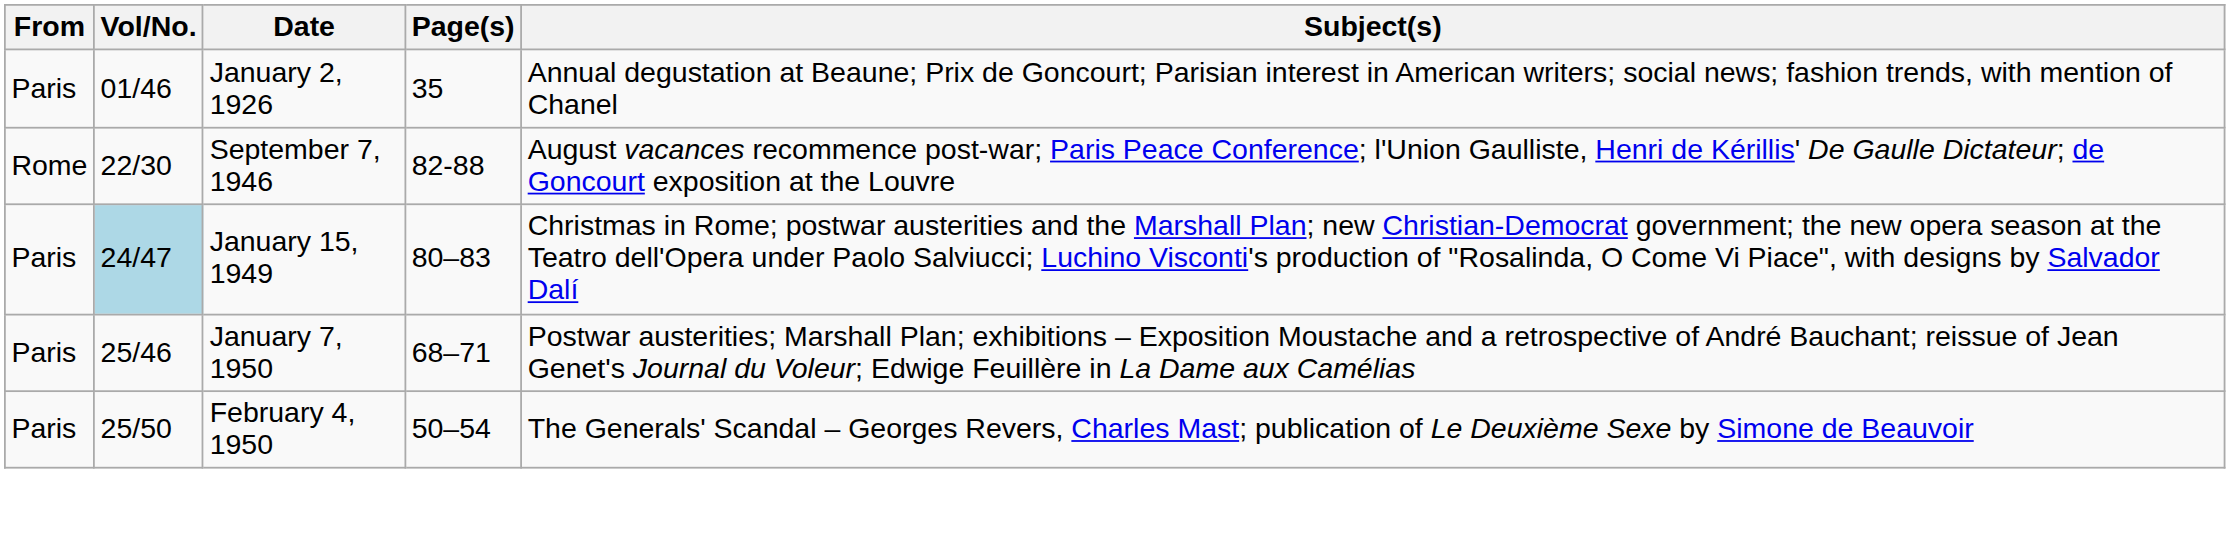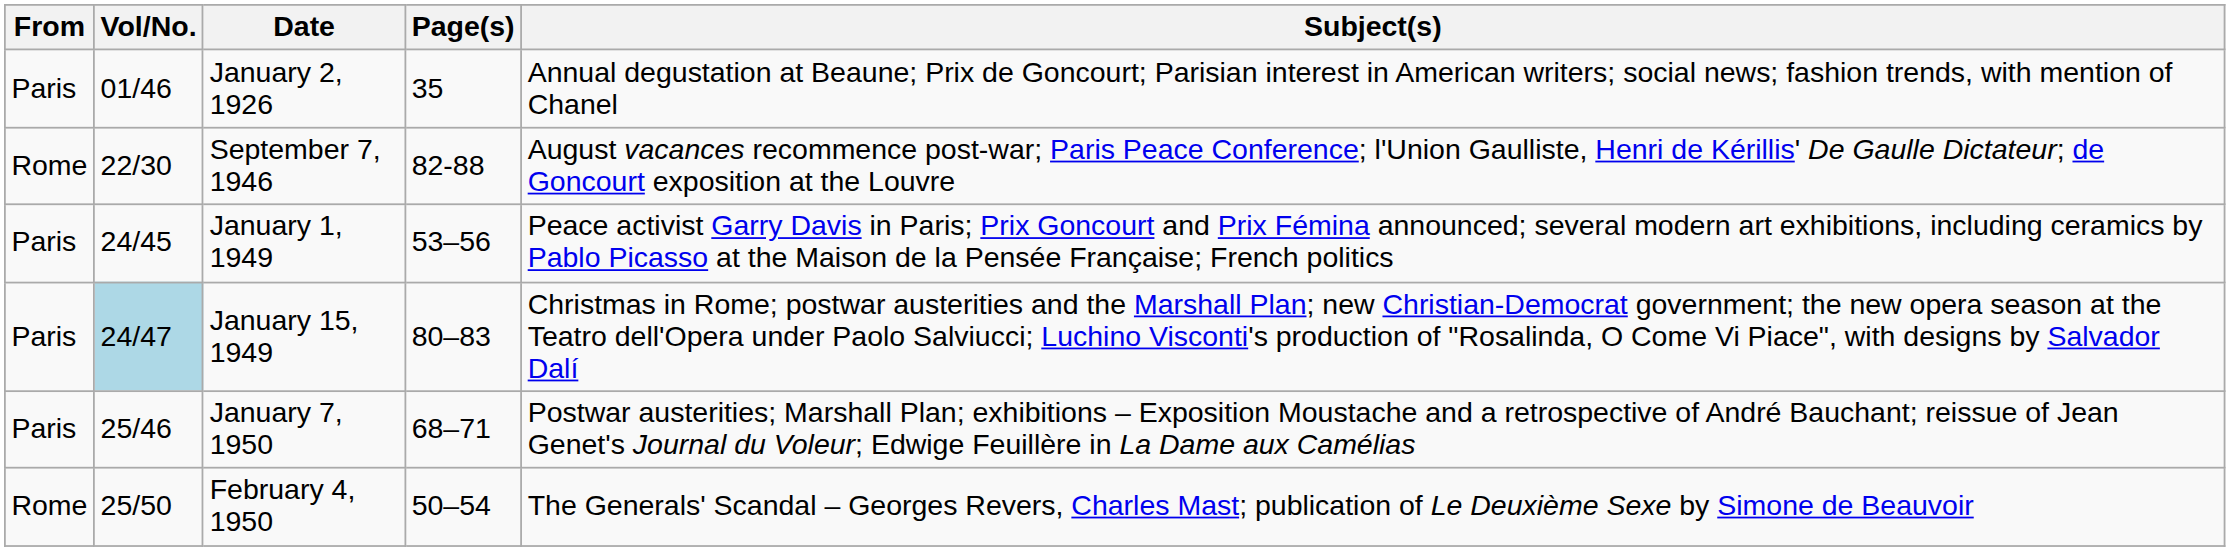 <table class="wikitable" border="1">
 <tr>
 <th>From</th>
 <th>Vol/No.</th>
 <th>Date</th>
 <th>Page(s)</th>
 <th>Subject(s)</th>
 </tr>
 <tr>
 <td>Paris</td>
 <td>01/46</td>
 <td>January 2, 1926</td>
 <td>35</td>
 <td>Annual degustation at Beaune; Prix de Goncourt; Parisian interest in American writers; social news; fashion trends, with mention of Chanel</td>
 </tr>
 <tr>
 <td>Rome</td>
 <td>22/30</td>
 <td>September 7, 1946</td>
 <td>82-88</td>
 <td>August <em>vacances</em> recommence post-war; <a href='#'>Paris Peace Conference</a>; l'Union Gaulliste, <a href='#'>Henri de Kérillis</a>' <em>De Gaulle Dictateur</em>; <a href='#'>de Goncourt</a> exposition at the Louvre</td>
 </tr>
 <tr>
 <td>Paris</td>
+<td>24/45</td>
+<td>January 1, 1949</td>
+<td>53–56</td>
+<td>Peace activist <a href='#'>Garry Davis</a> in Paris; <a href='#'>Prix Goncourt</a> and <a href='#'>Prix Fémina</a> announced; several modern art exhibitions, including ceramics by <a href='#'>Pablo Picasso</a> at the Maison de la Pensée Française; French politics</td>
+</tr>
+<tr>
+<td>Paris</td>
 <td style="background: lightblue;">24/47</td>
 <td>January 15, 1949</td>
 <td>80–83</td>
 <td>Christmas in Rome; postwar austerities and the <a href='#'>Marshall Plan</a>; new <a href='#'>Christian-Democrat</a> government; the new opera season at the Teatro dell'Opera under Paolo Salviucci; <a href='#'>Luchino Visconti</a>'s production of "Rosalinda, O Come Vi Piace", with designs by <a href='#'>Salvador Dalí</a></td>
 </tr>
 <tr>
 <td>Paris</td>
 <td>25/46</td>
 <td>January 7, 1950</td>
 <td>68–71</td>
 <td>Postwar austerities; Marshall Plan; exhibitions – Exposition Moustache and a retrospective of André Bauchant; reissue of Jean Genet's <em>Journal du Voleur</em>; Edwige Feuillère in <em>La Dame aux Camélias</em></td>
 </tr>
 <tr>
-<td>Paris</td>
+<td>Rome</td>
 <td>25/50</td>
 <td>February 4, 1950</td>
 <td>50–54</td>
 <td>The Generals' Scandal – Georges Revers, <a href='#'>Charles Mast</a>; publication of <em>Le Deuxième Sexe</em> by <a href='#'>Simone de Beauvoir</a></td>
 </tr>
 </table>
